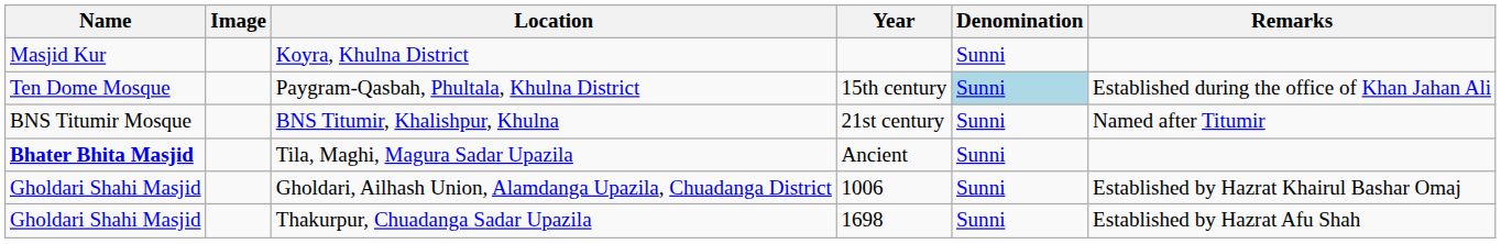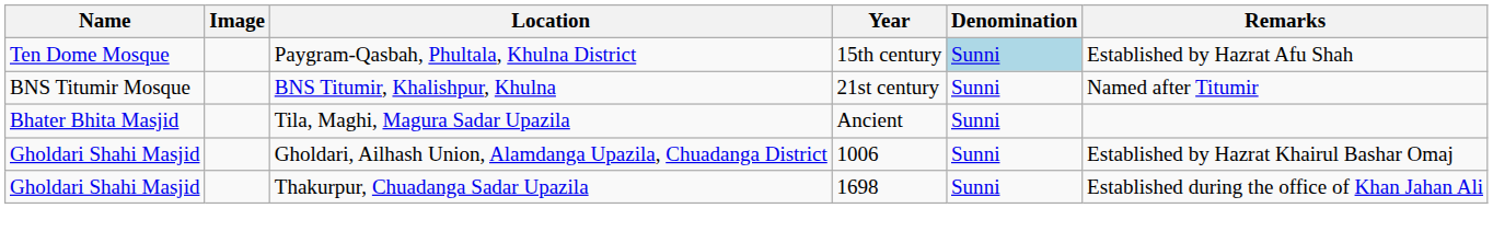 <table class="wikitable sortable">
 <tr>
 <th>Name</th>
 <th align=center class=unsortable>Image</th>
 <th>Location</th>
 <th>Year</th>
 <th>Denomination</th>
 <th align=left class=unsortable>Remarks</th>
 </tr>
 <tr valign=top>
-<td><a href='#'>Masjid Kur</a></td>
-<td></td>
-<td><a href='#'>Koyra</a>, <a href='#'>Khulna District</a></td>
-<td></td>
-<td><a href='#'>Sunni</a></td>
-<td></td>
-</tr>
-<tr valign=top>
 <td><a href='#'>Ten Dome Mosque</a></td>
 <td></td>
 <td>Paygram-Qasbah, <a href='#'>Phultala</a>, <a href='#'>Khulna District</a></td>
 <td>15th century</td>
 <td style="background: lightblue;"><a href='#'>Sunni</a></td>
-<td>Established during the office of <a href='#'>Khan Jahan Ali</a></td>
+<td>Established by Hazrat Afu Shah</td>
 </tr>
 <tr valign=top>
 <td>BNS Titumir Mosque</td>
 <td></td>
 <td><a href='#'>BNS Titumir</a>, <a href='#'>Khalishpur</a>, <a href='#'>Khulna</a></td>
 <td>21st century</td>
 <td><a href='#'>Sunni</a></td>
 <td>Named after <a href='#'>Titumir</a></td>
 </tr>
 <tr valign=top>
-<td><strong><a href='#'>Bhater Bhita Masjid</a></strong></td>
+<td><a href='#'>Bhater Bhita Masjid</a></td>
 <td></td>
 <td>Tila, Maghi, <a href='#'>Magura Sadar Upazila</a></td>
 <td>Ancient</td>
 <td><a href='#'>Sunni</a></td>
 <td></td>
 </tr>
 <tr valign=top>
 <td><a href='#'>Gholdari Shahi Masjid</a></td>
 <td></td>
 <td>Gholdari, Ailhash Union, <a href='#'>Alamdanga Upazila</a>, <a href='#'>Chuadanga District</a></td>
 <td>1006</td>
 <td><a href='#'>Sunni</a></td>
 <td>Established by Hazrat Khairul Bashar Omaj</td>
 </tr>
 <tr valign=top>
 <td><a href='#'>Gholdari Shahi Masjid</a></td>
 <td></td>
 <td>Thakurpur, <a href='#'>Chuadanga Sadar Upazila</a></td>
 <td>1698</td>
 <td><a href='#'>Sunni</a></td>
-<td>Established by Hazrat Afu Shah</td>
+<td>Established during the office of <a href='#'>Khan Jahan Ali</a></td>
 </tr>
 </table>
